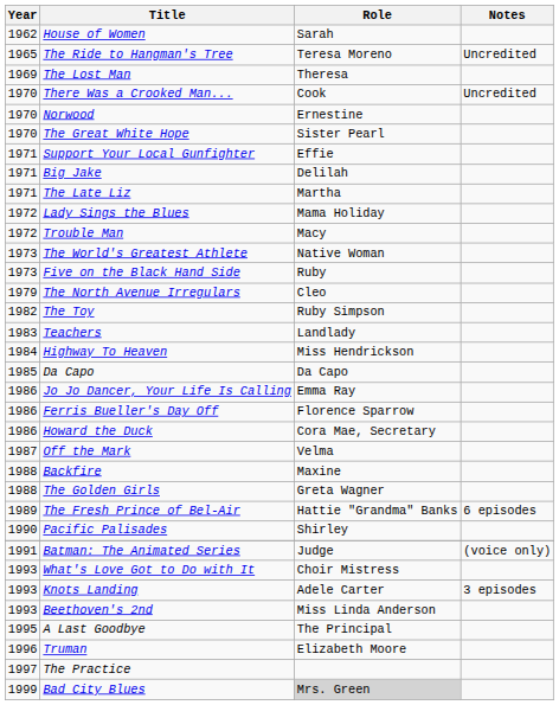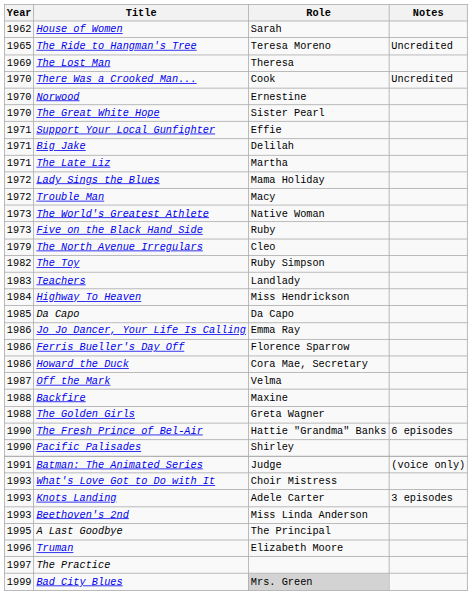 <table class="wikitable sortable">
 <tr>
 <th>Year</th>
 <th>Title</th>
 <th>Role</th>
 <th>Notes</th>
 </tr>
 <tr>
 <td>1962</td>
 <td><em><a href='#'>House of Women</a></em></td>
 <td>Sarah</td>
 <td></td>
 </tr>
 <tr 1963 The Untouchables S.4 E13 "Search for a Dead Man" June>
 <td>1965</td>
 <td><em><a href='#'>The Ride to Hangman's Tree</a></em></td>
 <td>Teresa Moreno</td>
 <td>Uncredited</td>
 </tr>
 <tr>
 <td>1969</td>
 <td><em><a href='#'>The Lost Man</a></em></td>
 <td>Theresa</td>
 <td></td>
 </tr>
 <tr>
 <td>1970</td>
 <td><em><a href='#'>There Was a Crooked Man...</a></em></td>
 <td>Cook</td>
 <td>Uncredited</td>
 </tr>
 <tr>
 <td>1970</td>
 <td><em><a href='#'>Norwood</a></em></td>
 <td>Ernestine</td>
 <td></td>
 </tr>
 <tr>
 <td>1970</td>
 <td><em><a href='#'>The Great White Hope</a></em></td>
 <td>Sister Pearl</td>
 <td></td>
 </tr>
 <tr>
 <td>1971</td>
 <td><em><a href='#'>Support Your Local Gunfighter</a></em></td>
 <td>Effie</td>
 <td></td>
 </tr>
 <tr>
 <td>1971</td>
 <td><em><a href='#'>Big Jake</a></em></td>
 <td>Delilah</td>
 <td></td>
 </tr>
 <tr>
 <td>1971</td>
 <td><em><a href='#'>The Late Liz</a></em></td>
 <td>Martha</td>
 <td></td>
 </tr>
 <tr>
 <td>1972</td>
 <td><em><a href='#'>Lady Sings the Blues</a></em></td>
 <td>Mama Holiday</td>
 <td></td>
 </tr>
 <tr>
 <td>1972</td>
 <td><em><a href='#'>Trouble Man</a></em></td>
 <td>Macy</td>
 <td></td>
 </tr>
 <tr>
 <td>1973</td>
 <td><em><a href='#'>The World's Greatest Athlete</a></em></td>
 <td>Native Woman</td>
 <td></td>
 </tr>
 <tr>
 <td>1973</td>
 <td><em><a href='#'>Five on the Black Hand Side</a></em></td>
 <td>Ruby</td>
 <td></td>
 </tr>
 <tr>
 <td>1979</td>
 <td><em><a href='#'>The North Avenue Irregulars</a></em></td>
 <td>Cleo</td>
 <td></td>
 </tr>
 <tr>
 <td>1982</td>
 <td><em><a href='#'>The Toy</a></em></td>
 <td>Ruby Simpson</td>
 <td></td>
 </tr>
 <tr>
 <td>1983</td>
 <td><em><a href='#'>Teachers</a></em></td>
 <td>Landlady</td>
 <td></td>
 </tr>
 <tr>
 <td>1984</td>
 <td><em><a href='#'>Highway To Heaven</a></em></td>
 <td>Miss Hendrickson</td>
 <td></td>
 </tr>
 <tr>
 <td>1985</td>
 <td><em>Da Capo</em></td>
 <td>Da Capo</td>
 <td></td>
 </tr>
 <tr>
 <td>1986</td>
 <td><em><a href='#'>Jo Jo Dancer, Your Life Is Calling</a></em></td>
 <td>Emma Ray</td>
 <td></td>
 </tr>
 <tr>
 <td>1986</td>
 <td><em><a href='#'>Ferris Bueller's Day Off</a></em></td>
 <td>Florence Sparrow</td>
 <td></td>
 </tr>
 <tr>
 <td>1986</td>
 <td><em><a href='#'>Howard the Duck</a></em></td>
 <td>Cora Mae, Secretary</td>
 <td></td>
 </tr>
 <tr>
 <td>1987</td>
 <td><em><a href='#'>Off the Mark</a></em></td>
 <td>Velma</td>
 <td></td>
 </tr>
 <tr>
 <td>1988</td>
 <td><em><a href='#'>Backfire</a></em></td>
 <td>Maxine</td>
 <td></td>
 </tr>
 <tr>
 <td>1988</td>
 <td><em><a href='#'>The Golden Girls</a></em></td>
 <td>Greta Wagner</td>
 <td></td>
 </tr>
 <tr>
-<td>1989</td>
+<td>1990</td>
 <td><em><a href='#'>The Fresh Prince of Bel-Air</a></em></td>
 <td>Hattie "Grandma" Banks</td>
 <td>6 episodes</td>
 </tr>
 <tr>
 <td>1990</td>
 <td><em><a href='#'>Pacific Palisades</a></em></td>
 <td>Shirley</td>
 <td></td>
 </tr>
 <tr>
 </tr>
 <tr>
 <td>1991</td>
 <td><em><a href='#'>Batman: The Animated Series</a></em></td>
 <td>Judge</td>
 <td>(voice only)</td>
 </tr>
 <tr>
 <td>1993</td>
 <td><em><a href='#'>What's Love Got to Do with It</a></em></td>
 <td>Choir Mistress</td>
 <td></td>
 </tr>
 <tr>
 <td>1993</td>
 <td><em><a href='#'>Knots Landing</a></em></td>
 <td>Adele Carter</td>
 <td>3 episodes</td>
 </tr>
 <tr>
 <td>1993</td>
 <td><em><a href='#'>Beethoven's 2nd</a></em></td>
 <td>Miss Linda Anderson</td>
 <td></td>
 </tr>
 <tr>
 <td>1995</td>
 <td><em>A Last Goodbye</em></td>
 <td>The Principal</td>
 <td></td>
 </tr>
 <tr>
 <td>1996</td>
 <td><em><a href='#'>Truman</a></em></td>
 <td>Elizabeth Moore</td>
 <td></td>
 </tr>
 <tr>
 <td>1997</td>
 <td><em>The Practice</em></td>
 <td></td>
 <td></td>
 </tr>
 <tr>
 <td>1999</td>
 <td><em><a href='#'>Bad City Blues</a></em></td>
 <td style="background: lightgrey;">Mrs. Green</td>
 <td></td>
 </tr>
 </table>
